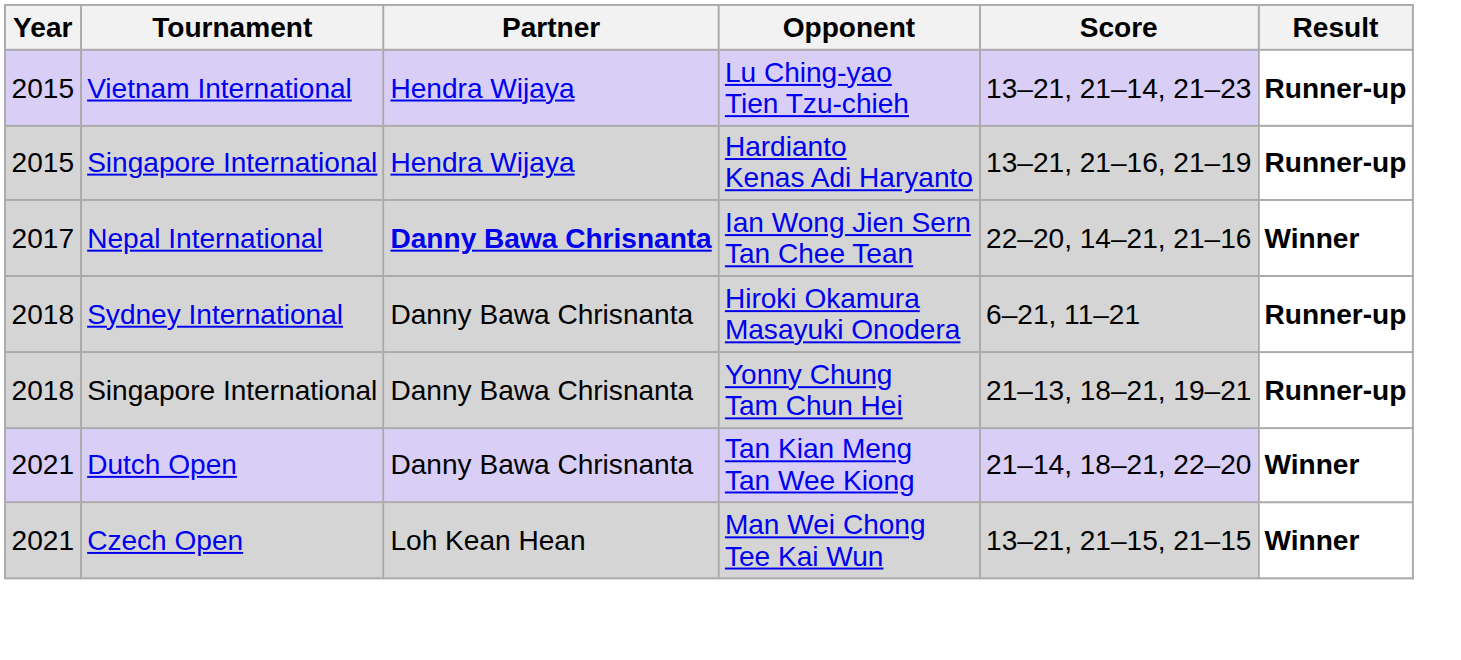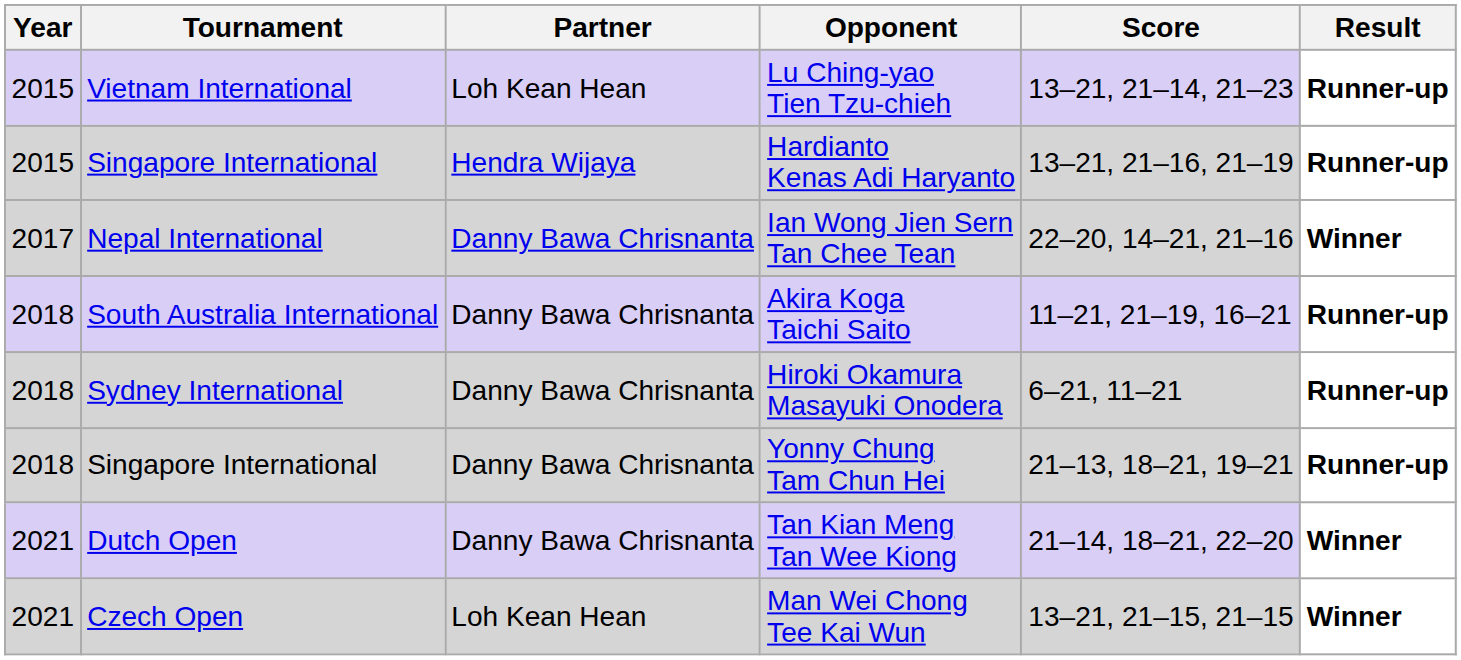 <table class="sortable wikitable" style="font-size: 90%;">
 <tr>
 <th>Year</th>
 <th>Tournament</th>
 <th>Partner</th>
 <th>Opponent</th>
 <th>Score</th>
 <th>Result</th>
 </tr>
 <tr style="background:#D8CEF6">
 <td align="center">2015</td>
 <td align="left"><a href='#'>Vietnam International</a></td>
-<td align="left"> <a href='#'>Hendra Wijaya</a></td>
+<td align="left"> Loh Kean Hean</td>
 <td align="left"> <a href='#'>Lu Ching-yao</a><br> <a href='#'>Tien Tzu-chieh</a></td>
 <td align="left">13–21, 21–14, 21–23</td>
 <td style="text-align:left; background:white"> <strong>Runner-up</strong></td>
 </tr>
 <tr style="background:#D5D5D5">
 <td align="center">2015</td>
 <td align="left"><a href='#'>Singapore International</a></td>
 <td align="left"> <a href='#'>Hendra Wijaya</a></td>
 <td align="left"> <a href='#'>Hardianto</a><br> <a href='#'>Kenas Adi Haryanto</a></td>
 <td align="left">13–21, 21–16, 21–19</td>
 <td style="text-align:left; background:white"> <strong>Runner-up</strong></td>
 </tr>
 <tr style="background:#D5D5D5">
 <td align="center">2017</td>
 <td align="left"><a href='#'>Nepal International</a></td>
-<td align="left"><strong> <a href='#'>Danny Bawa Chrisnanta</a></strong></td>
+<td align="left"> <a href='#'>Danny Bawa Chrisnanta</a></td>
 <td align="left"> <a href='#'>Ian Wong Jien Sern</a><br> <a href='#'>Tan Chee Tean</a></td>
 <td align="left">22–20, 14–21, 21–16</td>
 <td style="text-align:left; background:white"> <strong>Winner</strong></td>
+</tr>
+<tr style="background:#D8CEF6">
+<td align="center">2018</td>
+<td align="left"><a href='#'>South Australia International</a></td>
+<td align="left"> Danny Bawa Chrisnanta</td>
+<td align="left"> <a href='#'>Akira Koga</a><br> <a href='#'>Taichi Saito</a></td>
+<td align="left">11–21, 21–19, 16–21</td>
+<td style="text-align:left; background:white"> <strong>Runner-up</strong></td>
 </tr>
 <tr style="background:#D5D5D5">
 <td align="center">2018</td>
 <td align="left"><a href='#'>Sydney International</a></td>
 <td align="left"> Danny Bawa Chrisnanta</td>
 <td align="left"> <a href='#'>Hiroki Okamura</a><br> <a href='#'>Masayuki Onodera</a></td>
 <td align="left">6–21, 11–21</td>
 <td style="text-align:left; background:white"> <strong>Runner-up</strong></td>
 </tr>
 <tr style="background:#D5D5D5">
 <td align="center">2018</td>
 <td align="left">Singapore International</td>
 <td align="left"> Danny Bawa Chrisnanta</td>
 <td align="left"> <a href='#'>Yonny Chung</a><br> <a href='#'>Tam Chun Hei</a></td>
 <td align="left">21–13, 18–21, 19–21</td>
 <td style="text-align:left; background:white"> <strong>Runner-up</strong></td>
 </tr>
 <tr style="background:#D8CEF6">
 <td align="center">2021</td>
 <td align="left"><a href='#'>Dutch Open</a></td>
 <td align="left"> Danny Bawa Chrisnanta</td>
 <td align="left"> <a href='#'>Tan Kian Meng</a><br> <a href='#'>Tan Wee Kiong</a></td>
 <td align="left">21–14, 18–21, 22–20</td>
 <td style="text-align:left; background:white"> <strong>Winner</strong></td>
 </tr>
 <tr style="background:#D5D5D5">
 <td align="center">2021</td>
 <td align="left"><a href='#'>Czech Open</a></td>
 <td align="left"> Loh Kean Hean</td>
 <td align="left"> <a href='#'>Man Wei Chong</a><br> <a href='#'>Tee Kai Wun</a></td>
 <td align="left">13–21, 21–15, 21–15</td>
 <td style="text-align:left; background:white"> <strong>Winner</strong></td>
 </tr>
 </table>
